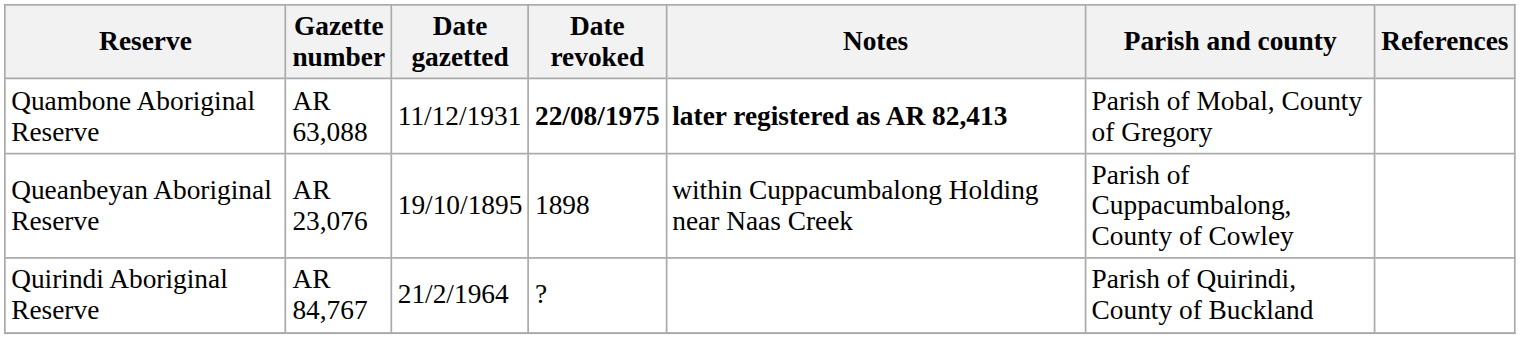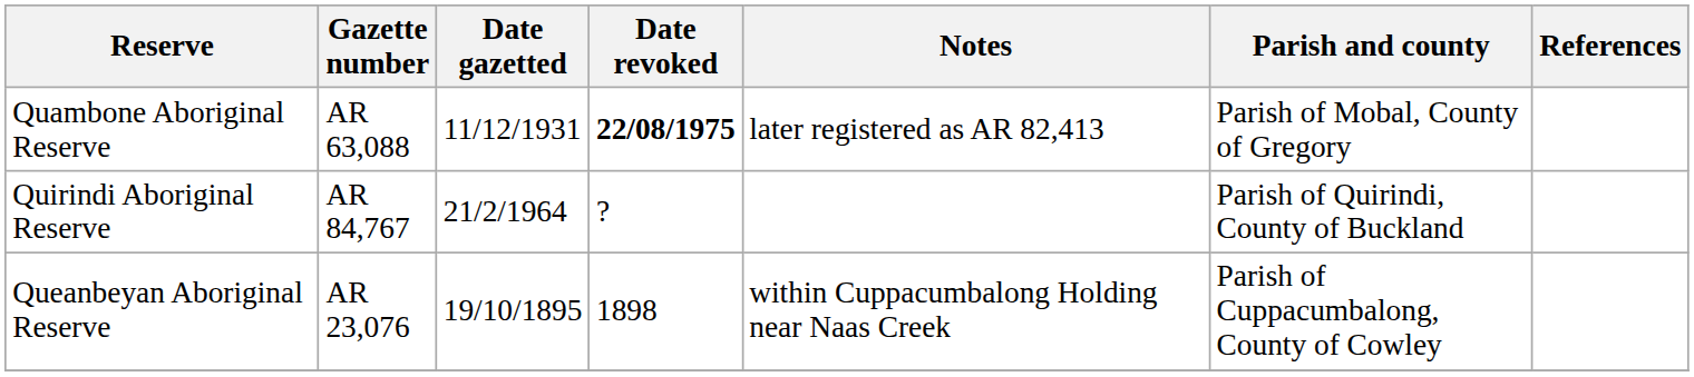 <table class="wikitable" style="width:100%; background:#fff;">
 <tr>
 <th scope="col" style="width:20%;">Reserve</th>
 <th scope="col" style="width:5%;">Gazette number</th>
 <th scope="col" style="width:5%;">Date gazetted</th>
 <th scope="col" style="width:5%;">Date revoked</th>
 <th scope="col" class="unsortable" style="width: 30%">Notes</th>
 <th scope="col" class="unsortable" style="width: 20%">Parish and county</th>
 <th scope="col" class="unsortable" style="width: 5%">References</th>
 </tr>
 <tr>
 <td>Quambone Aboriginal Reserve</td>
 <td>AR 63,088</td>
 <td>11/12/1931</td>
 <td><strong>22/08/1975</strong></td>
-<td><strong>later registered as AR  82,413</strong></td>
+<td>later registered as AR  82,413</td>
 <td>Parish of Mobal, County of Gregory</td>
+<td></td>
+</tr>
+<tr>
+<td>Quirindi Aboriginal Reserve</td>
+<td>AR 84,767</td>
+<td>21/2/1964</td>
+<td>?</td>
+<td></td>
+<td>Parish of Quirindi, County of Buckland</td>
 <td></td>
 </tr>
 <tr>
 <td>Queanbeyan Aboriginal Reserve</td>
 <td>AR 23,076</td>
 <td>19/10/1895</td>
 <td>1898</td>
 <td>within Cuppacumbalong Holding near Naas Creek</td>
 <td>Parish of Cuppacumbalong, County of Cowley</td>
 <td></td>
 </tr>
 <tr>
-<td>Quirindi Aboriginal Reserve</td>
-<td>AR 84,767</td>
-<td>21/2/1964</td>
-<td>?</td>
-<td></td>
-<td>Parish of Quirindi, County of Buckland</td>
-<td></td>
-</tr>
-<tr>
 </tr>
 </table>
